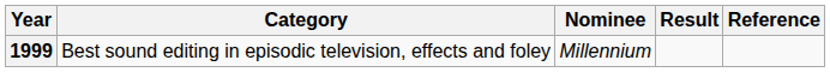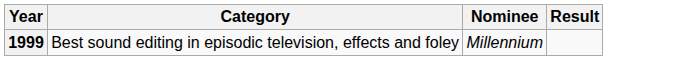 <table class="wikitable">
 <tr>
 <th scope="col">Year</th>
 <th scope="col">Category</th>
 <th scope="col">Nominee</th>
 <th scope="col">Result</th>
-<th scope="col">Reference</th>
 </tr>
 <tr>
 <th scope="row">1999</th>
 <td>Best sound editing in episodic television, effects and foley</td>
 <td><em>Millennium</em></td>
 <td></td>
-<td style="text-align: center"></td>
 </tr>
 </table>
